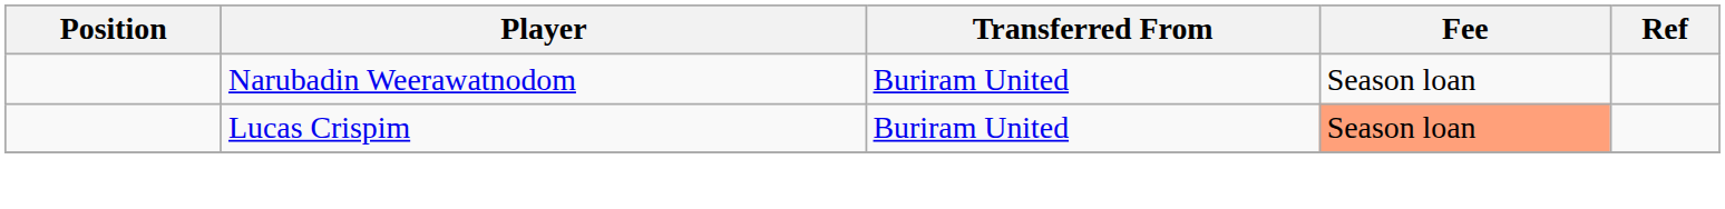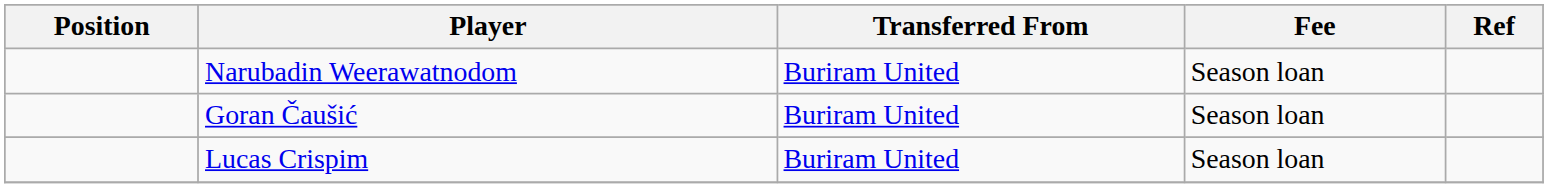 <table class="wikitable sortable" style="width:70%; text-align:center; font-size:100%; text-align:left;">
 <tr>
 <th>Position</th>
 <th>Player</th>
 <th>Transferred From</th>
 <th>Fee</th>
 <th>Ref</th>
 </tr>
 <tr>
 <td></td>
 <td> <a href='#'>Narubadin Weerawatnodom</a></td>
 <td> <a href='#'>Buriram United</a></td>
 <td>Season loan</td>
 <td></td>
 </tr>
 <tr>
 <td></td>
+<td> <a href='#'>Goran Čaušić</a></td>
+<td> <a href='#'>Buriram United</a></td>
+<td>Season loan</td>
+<td></td>
+</tr>
+<tr>
+<td></td>
 <td> <a href='#'>Lucas Crispim</a></td>
 <td> <a href='#'>Buriram United</a></td>
-<td style="background: lightsalmon;">Season loan</td>
+<td>Season loan</td>
 <td></td>
 </tr>
 <tr>
 </tr>
 </table>
